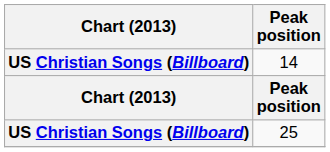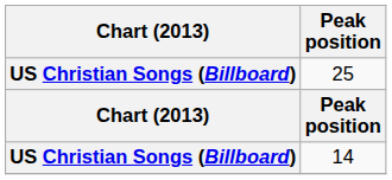 <table class="wikitable sortable plainrowheaders" style="text-align:center">
+<tr>
+<th scope="col">Chart (2013)</th>
+<th scope="col">Peak<br>position</th>
+</tr>
+<tr>
+<th scope="row">US <a href='#'>Christian Songs</a> (<em><a href='#'>Billboard</a></em>)</th>
+<td>25</td>
+</tr>
 <tr>
 <th scope="col">Chart (2013)</th>
 <th scope="col">Peak<br>position</th>
 </tr>
 <tr>
 <th scope="row">US <a href='#'>Christian Songs</a> (<em><a href='#'>Billboard</a></em>)</th>
 <td>14</td>
 </tr>
 <tr>
-<th scope="col">Chart (2013)</th>
-<th scope="col">Peak<br>position</th>
-</tr>
-<tr>
-<th scope="row">US <a href='#'>Christian Songs</a> (<em><a href='#'>Billboard</a></em>)</th>
-<td>25</td>
-</tr>
-<tr>
 </tr>
 </table>
